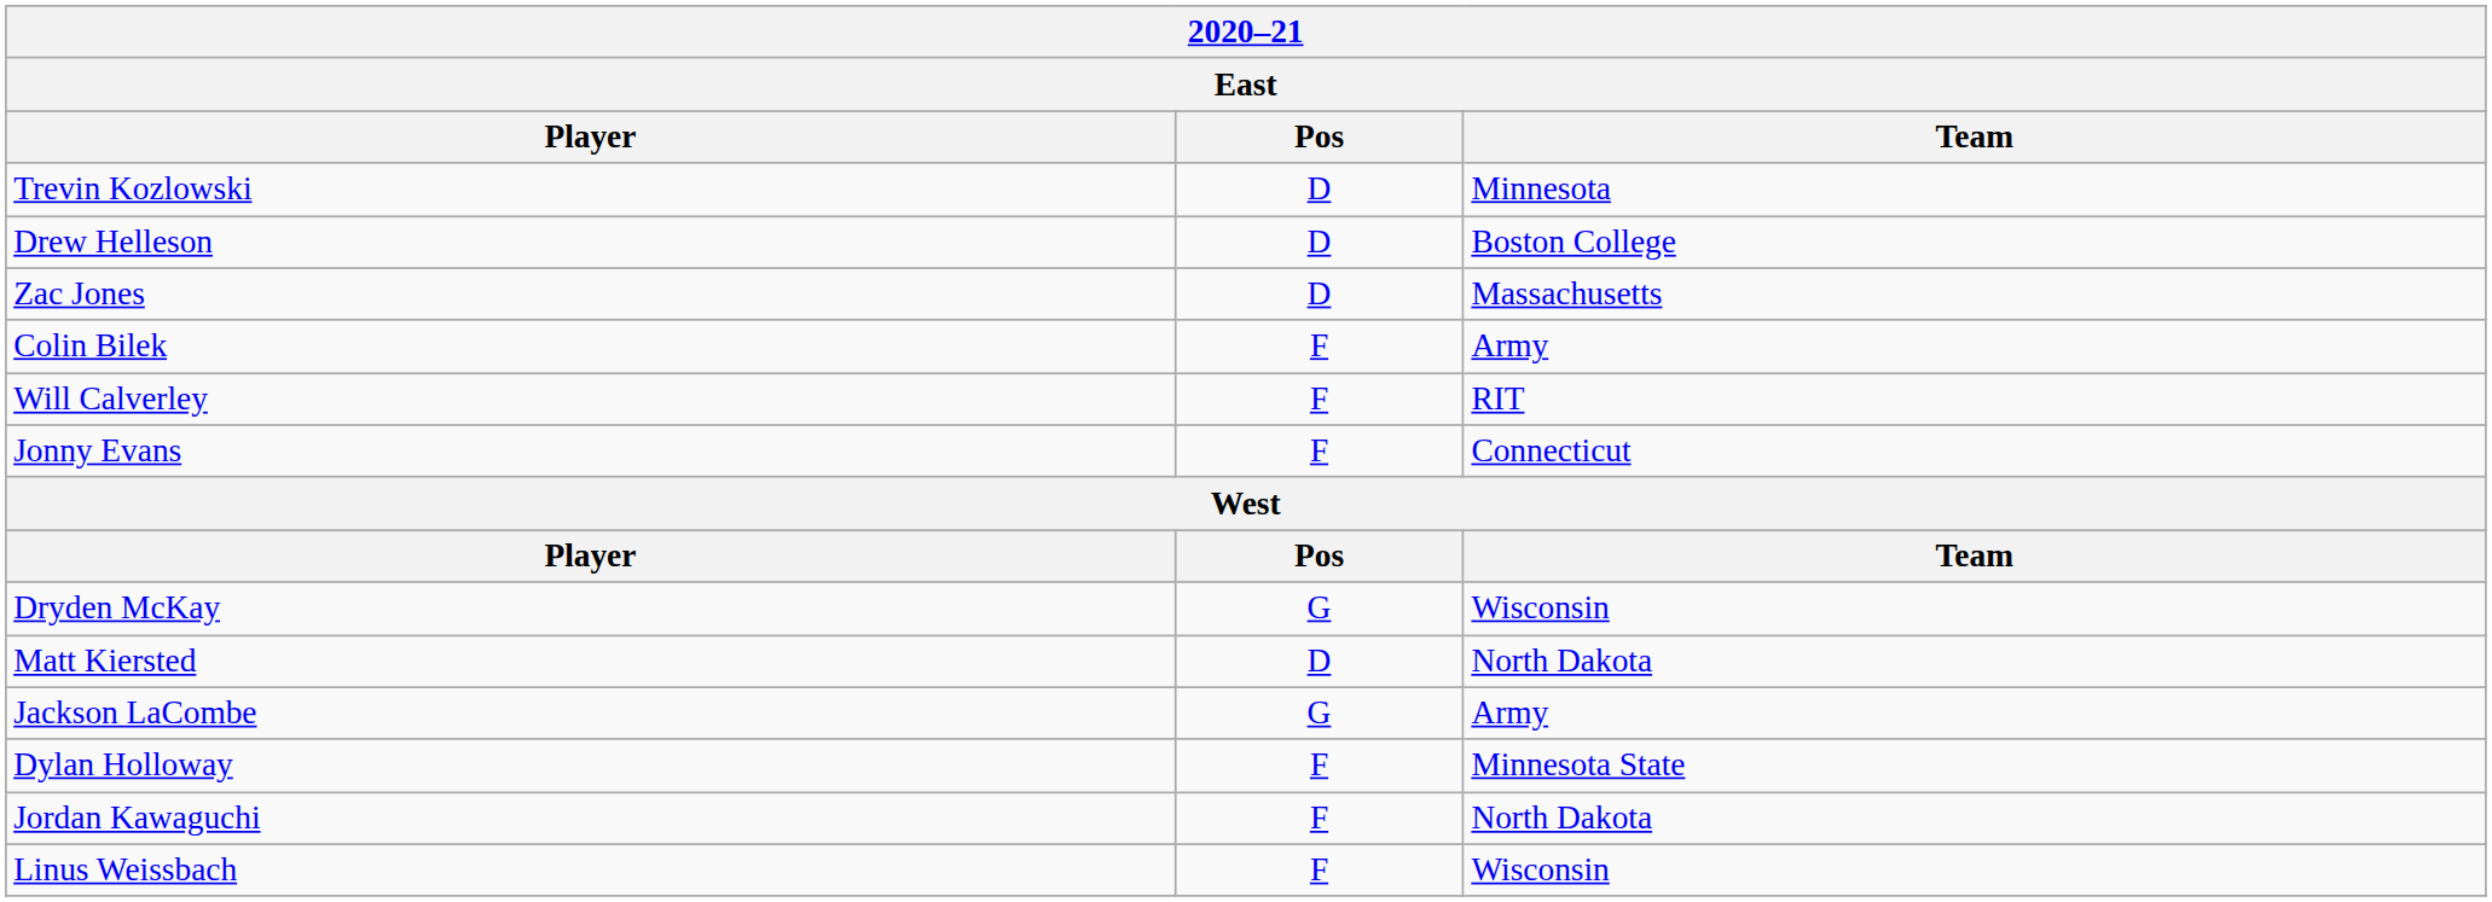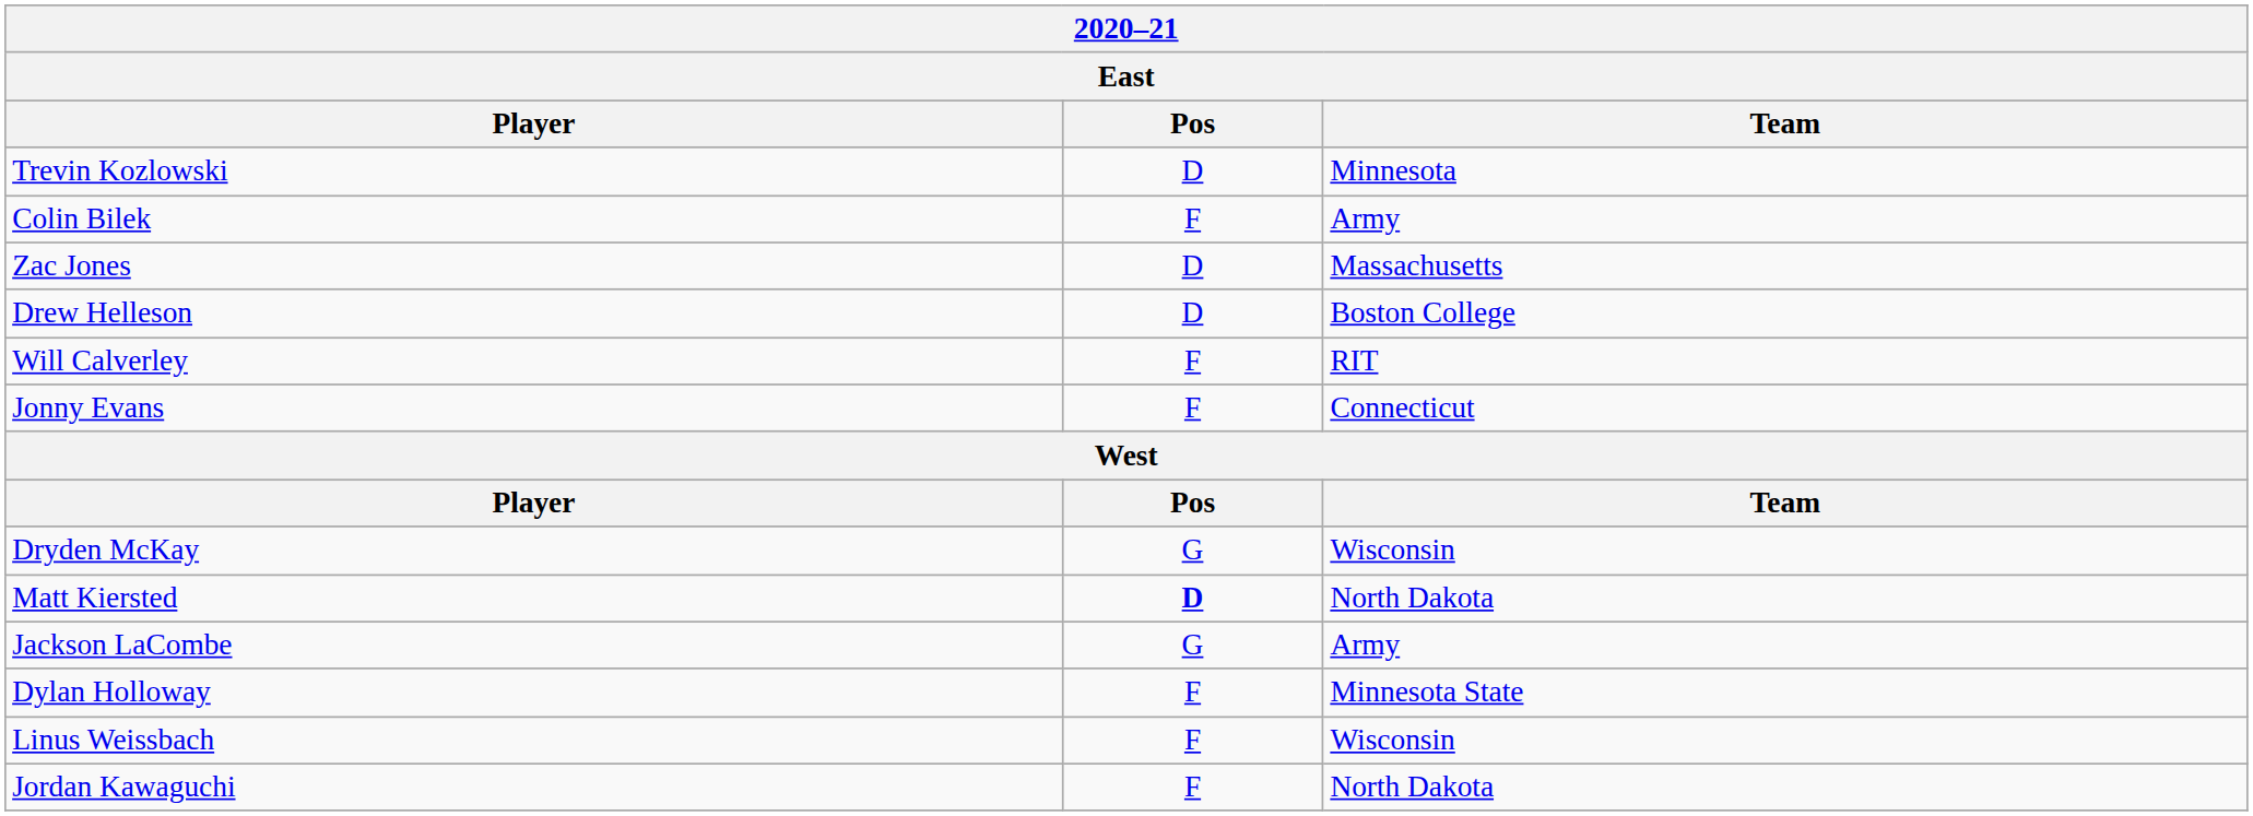 <table class="wikitable" width=95%>
 <tr>
 <th colspan=3><a href='#'>2020–21</a></th>
 </tr>
 <tr>
 <th colspan=3><strong>East</strong></th>
 </tr>
 <tr>
 <th>Player</th>
 <th>Pos</th>
 <th>Team</th>
 </tr>
 <tr>
 <td><a href='#'>Trevin Kozlowski</a></td>
 <td style="text-align:center;"><a href='#'>D</a></td>
 <td><a href='#'>Minnesota</a></td>
 </tr>
 <tr>
-<td><a href='#'>Drew Helleson</a></td>
-<td style="text-align:center;"><a href='#'>D</a></td>
-<td><a href='#'>Boston College</a></td>
+<td><a href='#'>Colin Bilek</a></td>
+<td style="text-align:center;"><a href='#'>F</a></td>
+<td><a href='#'>Army</a></td>
 </tr>
 <tr>
 <td><a href='#'>Zac Jones</a></td>
 <td style="text-align:center;"><a href='#'>D</a></td>
 <td><a href='#'>Massachusetts</a></td>
 </tr>
 <tr>
-<td><a href='#'>Colin Bilek</a></td>
-<td style="text-align:center;"><a href='#'>F</a></td>
-<td><a href='#'>Army</a></td>
+<td><a href='#'>Drew Helleson</a></td>
+<td style="text-align:center;"><a href='#'>D</a></td>
+<td><a href='#'>Boston College</a></td>
 </tr>
 <tr>
 <td><a href='#'>Will Calverley</a></td>
 <td style="text-align:center;"><a href='#'>F</a></td>
 <td><a href='#'>RIT</a></td>
 </tr>
 <tr>
 <td><a href='#'>Jonny Evans</a></td>
 <td style="text-align:center;"><a href='#'>F</a></td>
 <td><a href='#'>Connecticut</a></td>
 </tr>
 <tr>
 <th colspan=3><strong>West</strong></th>
 </tr>
 <tr>
 <th>Player</th>
 <th>Pos</th>
 <th>Team</th>
 </tr>
 <tr>
 <td><a href='#'>Dryden McKay</a></td>
 <td style="text-align:center;"><a href='#'>G</a></td>
 <td><a href='#'>Wisconsin</a></td>
 </tr>
 <tr>
 <td><a href='#'>Matt Kiersted</a></td>
-<td style="text-align:center;"><a href='#'>D</a></td>
+<td style="text-align:center;"><strong><a href='#'>D</a></strong></td>
 <td><a href='#'>North Dakota</a></td>
 </tr>
 <tr>
 <td><a href='#'>Jackson LaCombe</a></td>
 <td style="text-align:center;"><a href='#'>G</a></td>
 <td><a href='#'>Army</a></td>
 </tr>
 <tr>
 <td><a href='#'>Dylan Holloway</a></td>
 <td style="text-align:center;"><a href='#'>F</a></td>
 <td><a href='#'>Minnesota State</a></td>
 </tr>
 <tr>
+<td><a href='#'>Linus Weissbach</a></td>
+<td style="text-align:center;"><a href='#'>F</a></td>
+<td><a href='#'>Wisconsin</a></td>
+</tr>
+<tr>
 <td><a href='#'>Jordan Kawaguchi</a></td>
 <td style="text-align:center;"><a href='#'>F</a></td>
 <td><a href='#'>North Dakota</a></td>
 </tr>
-<tr>
-<td><a href='#'>Linus Weissbach</a></td>
-<td style="text-align:center;"><a href='#'>F</a></td>
-<td><a href='#'>Wisconsin</a></td>
-</tr>
 </table>
